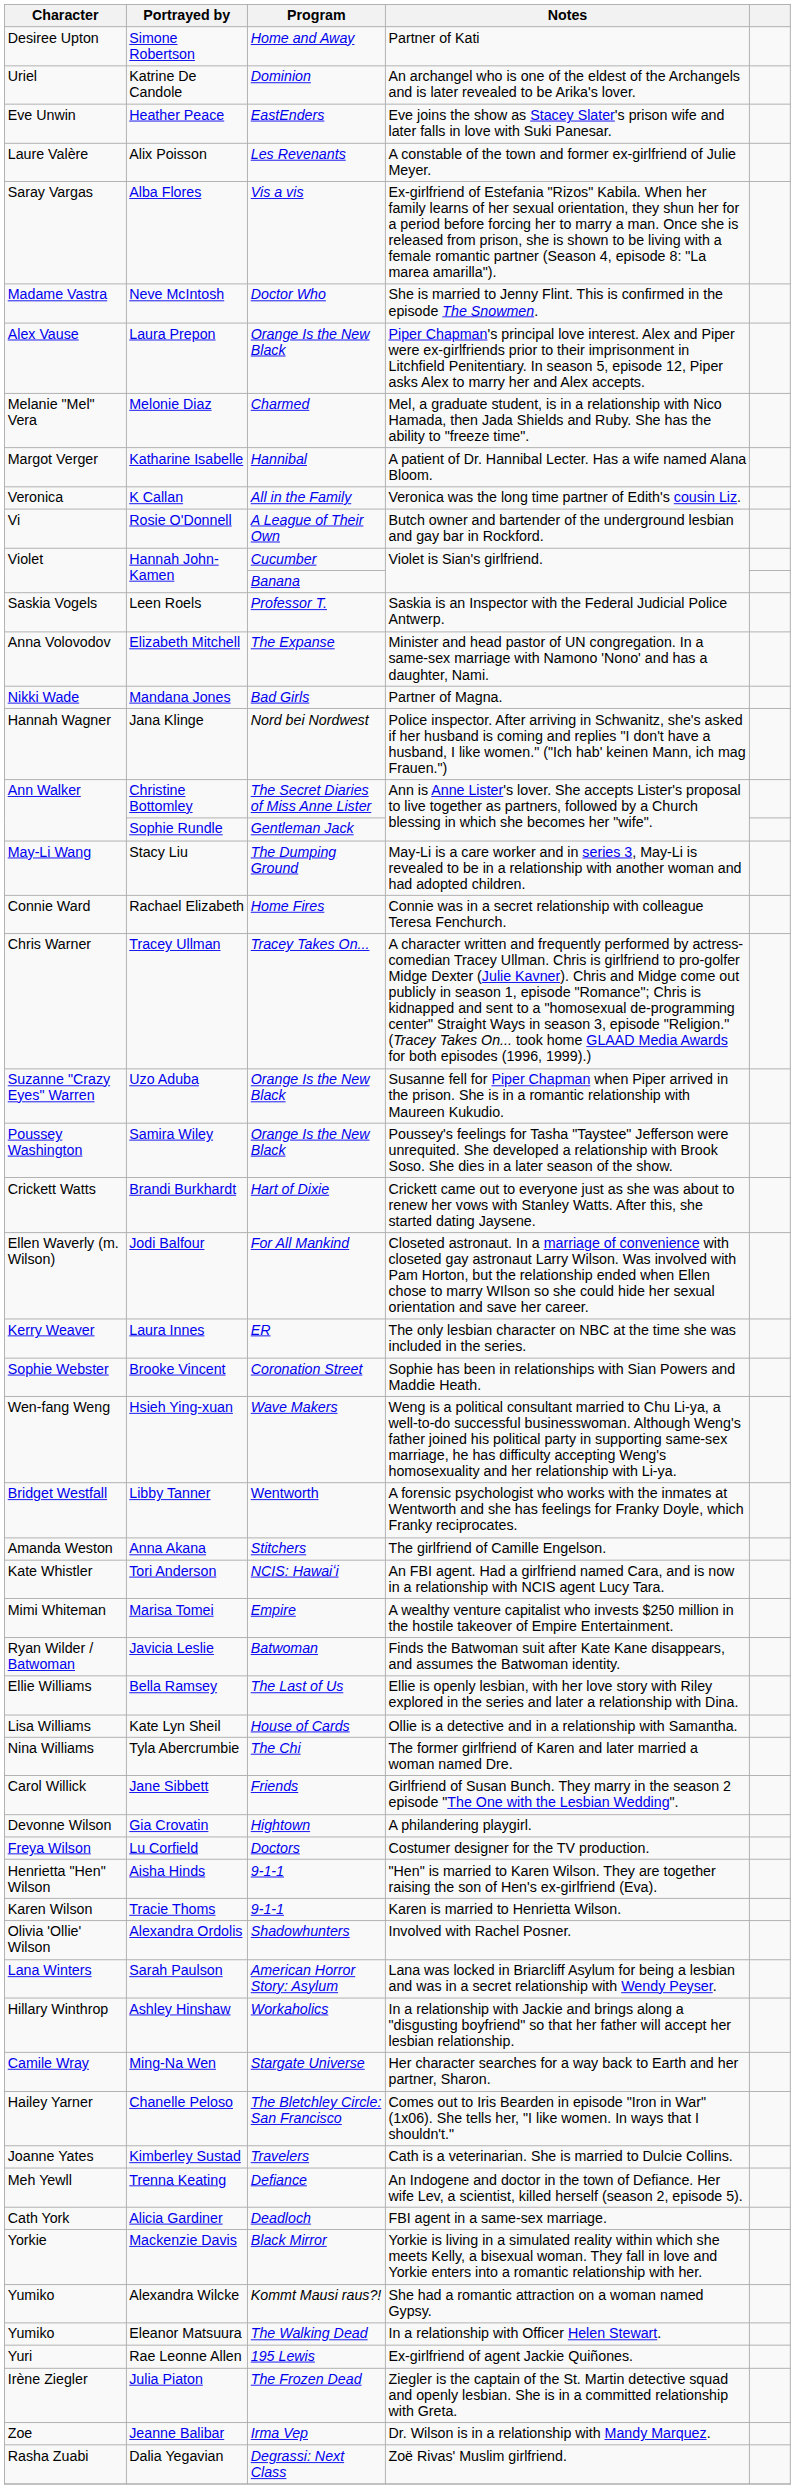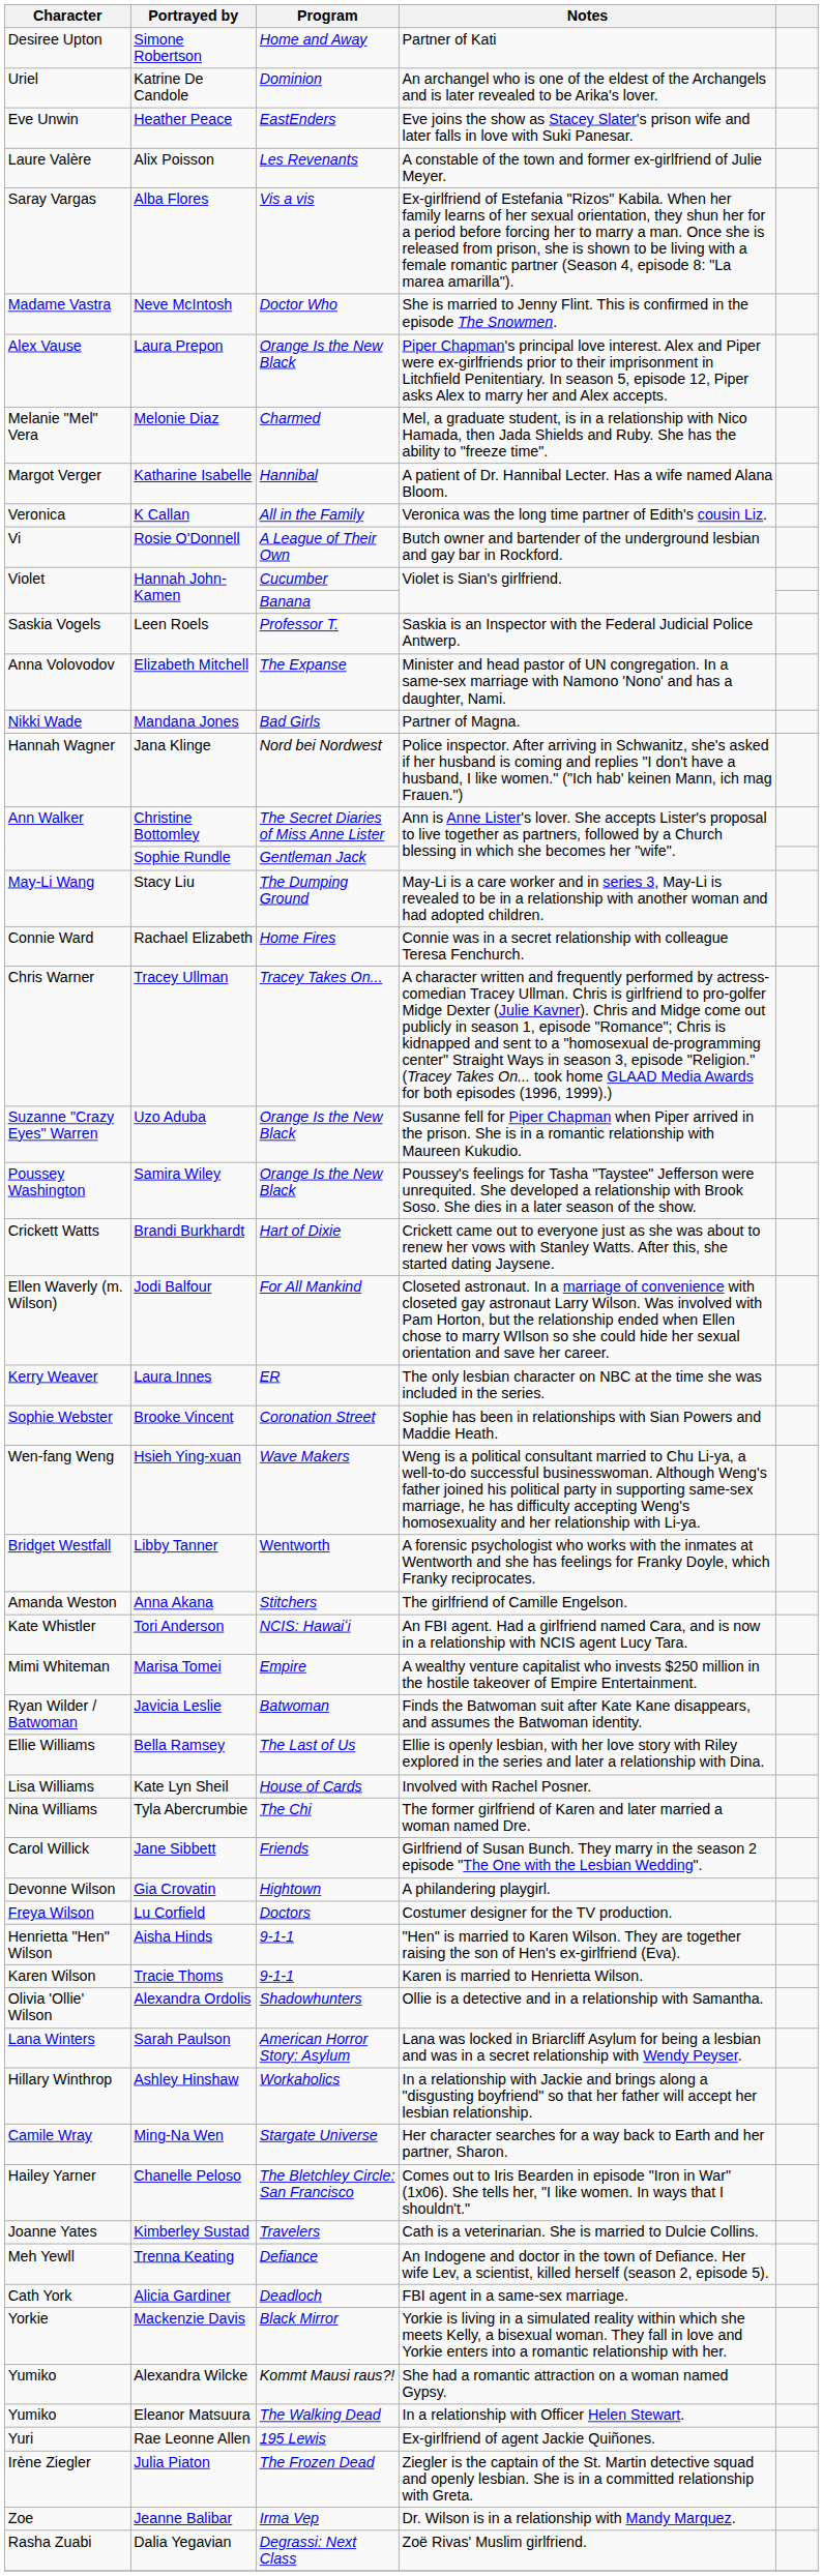 <table class="wikitable sortable" style="width:100%">
 <tr>
 <th style="width:15%;">Character</th>
 <th style="width:15%;">Portrayed by</th>
 <th style="width:17%;">Program</th>
 <th style="width:45%;">Notes</th>
 <th style="width:5%;" class="unsortable"></th>
 </tr>
 <tr valign="top">
 <td>Desiree Upton</td>
 <td><a href='#'>Simone Robertson</a></td>
 <td><em><a href='#'>Home and Away</a></em></td>
 <td>Partner of Kati</td>
 <td></td>
 </tr>
 <tr valign="top">
 <td>Uriel</td>
 <td>Katrine De Candole</td>
 <td><em><a href='#'>Dominion</a></em></td>
 <td>An archangel who is one of the eldest of the Archangels and is later revealed to be Arika's lover.</td>
 <td></td>
 </tr>
 <tr valign="top">
 <td>Eve Unwin</td>
 <td><a href='#'>Heather Peace</a></td>
 <td><em><a href='#'>EastEnders</a></em></td>
 <td>Eve joins the show as <a href='#'>Stacey Slater</a>'s prison wife and later falls in love with Suki Panesar.</td>
 <td></td>
 </tr>
 <tr valign="top">
 <td>Laure Valère</td>
 <td>Alix Poisson</td>
 <td><em><a href='#'>Les Revenants</a></em></td>
 <td>A constable of the town and former ex-girlfriend of Julie Meyer.</td>
 <td></td>
 </tr>
 <tr valign="top">
 <td>Saray Vargas</td>
 <td><a href='#'>Alba Flores</a></td>
 <td><em><a href='#'>Vis a vis</a></em></td>
 <td>Ex-girlfriend of Estefania "Rizos" Kabila. When her family learns of her sexual orientation, they shun her for a period before forcing her to marry a man. Once she is released from prison, she is shown to be living with a female romantic partner (Season 4, episode 8: "La marea amarilla").</td>
 <td></td>
 </tr>
 <tr valign="top">
 <td><a href='#'>Madame Vastra</a></td>
 <td><a href='#'>Neve McIntosh</a></td>
 <td><em><a href='#'>Doctor Who</a></em></td>
 <td>She is married to Jenny Flint. This is confirmed in the episode <em><a href='#'>The Snowmen</a></em>.</td>
 <td></td>
 </tr>
 <tr valign="top">
 <td><a href='#'>Alex Vause</a></td>
 <td><a href='#'>Laura Prepon</a></td>
 <td><em><a href='#'>Orange Is the New Black</a></em></td>
 <td><a href='#'>Piper Chapman</a>'s principal love interest. Alex and Piper were ex-girlfriends prior to their imprisonment in Litchfield Penitentiary. In season 5, episode 12, Piper asks Alex to marry her and Alex accepts.</td>
 <td></td>
 </tr>
 <tr valign="top">
 <td>Melanie "Mel" Vera</td>
 <td><a href='#'>Melonie Diaz</a></td>
 <td><em><a href='#'>Charmed</a></em></td>
 <td>Mel, a graduate student, is in a relationship with Nico Hamada, then Jada Shields and Ruby. She has the ability to "freeze time".</td>
 <td></td>
 </tr>
 <tr valign="top">
 <td>Margot Verger</td>
 <td><a href='#'>Katharine Isabelle</a></td>
 <td><em><a href='#'>Hannibal</a></em></td>
 <td>A patient of Dr. Hannibal Lecter. Has a wife named Alana Bloom.</td>
 <td></td>
 </tr>
 <tr valign="top">
 <td>Veronica</td>
 <td><a href='#'>K Callan</a></td>
 <td><em><a href='#'>All in the Family</a></em></td>
 <td>Veronica was the long time partner of Edith's <a href='#'>cousin Liz</a>.</td>
 <td></td>
 </tr>
 <tr valign="top">
 <td>Vi</td>
 <td><a href='#'>Rosie O'Donnell</a></td>
 <td><em><a href='#'>A League of Their Own</a></em></td>
 <td>Butch owner and bartender of the underground lesbian and gay bar in Rockford.</td>
 <td></td>
 </tr>
 <tr valign="top">
 <td rowspan="2">Violet</td>
 <td rowspan="2"><a href='#'>Hannah John-Kamen</a></td>
 <td><em><a href='#'>Cucumber</a></em></td>
 <td rowspan="2">Violet is Sian's girlfriend.</td>
 <td></td>
 </tr>
 <tr valign="top">
 <td><em><a href='#'>Banana</a></em></td>
 </tr>
 <tr valign="top">
 <td>Saskia Vogels</td>
 <td>Leen Roels</td>
 <td><em><a href='#'>Professor T.</a></em></td>
 <td>Saskia is an Inspector with the Federal Judicial Police Antwerp.</td>
 <td></td>
 </tr>
 <tr valign="top">
 <td>Anna Volovodov</td>
 <td><a href='#'>Elizabeth Mitchell</a></td>
 <td><em><a href='#'>The Expanse</a></em></td>
 <td>Minister and head pastor of UN congregation. In a same-sex marriage with Namono 'Nono' and has a daughter, Nami.</td>
 <td></td>
 </tr>
 <tr valign="top">
 <td><a href='#'>Nikki Wade</a></td>
 <td><a href='#'>Mandana Jones</a></td>
 <td><a href='#'><em>Bad Girls</em></a></td>
 <td>Partner of Magna.</td>
 <td></td>
 </tr>
 <tr valign="top">
 <td>Hannah Wagner</td>
 <td>Jana Klinge</td>
 <td><em>Nord bei Nordwest</em></td>
 <td>Police inspector. After arriving in Schwanitz, she's asked if her husband is coming and replies "I don't have a husband, I like women." ("Ich hab' keinen Mann, ich mag Frauen.")</td>
 <td></td>
 </tr>
 <tr valign="top">
 <td rowspan="2"><a href='#'>Ann Walker</a></td>
 <td><a href='#'>Christine Bottomley</a></td>
 <td><em><a href='#'>The Secret Diaries of Miss Anne Lister</a></em></td>
 <td rowspan="2">Ann is <a href='#'>Anne Lister</a>'s lover. She accepts Lister's proposal to live together as partners, followed by a Church blessing in which she becomes her "wife".</td>
 <td></td>
 </tr>
 <tr valign="top">
 <td><a href='#'>Sophie Rundle</a></td>
 <td><em><a href='#'>Gentleman Jack</a></em></td>
 </tr>
 <tr valign="top">
 <td><a href='#'>May-Li Wang</a></td>
 <td>Stacy Liu</td>
 <td><em><a href='#'>The Dumping Ground</a></em></td>
 <td>May-Li is a care worker and in <a href='#'>series 3</a>, May-Li is revealed to be in a relationship with another woman and had adopted children.</td>
 <td></td>
 </tr>
 <tr valign="top">
 <td>Connie Ward</td>
 <td>Rachael Elizabeth</td>
 <td><em><a href='#'>Home Fires</a></em></td>
 <td>Connie was in a secret relationship with colleague Teresa Fenchurch.</td>
 <td></td>
 </tr>
 <tr valign="top">
 <td>Chris Warner</td>
 <td><a href='#'>Tracey Ullman</a></td>
 <td><em><a href='#'>Tracey Takes On...</a></em></td>
 <td>A character written and frequently performed by actress-comedian Tracey Ullman. Chris is girlfriend to pro-golfer Midge Dexter (<a href='#'>Julie Kavner</a>). Chris and Midge come out publicly in season 1, episode "Romance"; Chris is kidnapped and sent to a "homosexual de-programming center" Straight Ways in season 3, episode "Religion."  (<em>Tracey Takes On...</em> took home <a href='#'>GLAAD Media Awards</a> for both episodes (1996, 1999).)</td>
 <td></td>
 </tr>
 <tr valign="top">
 <td><a href='#'>Suzanne "Crazy Eyes" Warren</a></td>
 <td><a href='#'>Uzo Aduba</a></td>
 <td><em><a href='#'>Orange Is the New Black</a></em></td>
 <td>Susanne fell for <a href='#'>Piper Chapman</a> when Piper arrived in the prison. She is in a romantic relationship with Maureen Kukudio.</td>
 <td></td>
 </tr>
 <tr valign="top">
 <td><a href='#'>Poussey Washington</a></td>
 <td><a href='#'>Samira Wiley</a></td>
 <td><em><a href='#'>Orange Is the New Black</a></em></td>
 <td>Poussey's feelings for Tasha "Taystee" Jefferson were unrequited. She developed a relationship with Brook Soso. She dies in a later season of the show.</td>
 <td></td>
 </tr>
 <tr valign="top">
 <td>Crickett Watts</td>
 <td><a href='#'>Brandi Burkhardt</a></td>
 <td><em><a href='#'>Hart of Dixie</a></em></td>
 <td>Crickett came out to everyone just as she was about to renew her vows with Stanley Watts.  After this, she started dating Jaysene.</td>
 <td></td>
 </tr>
 <tr valign="top">
 <td>Ellen Waverly (m. Wilson)</td>
 <td><a href='#'>Jodi Balfour</a></td>
 <td><em><a href='#'>For All Mankind</a></em></td>
 <td>Closeted astronaut. In a <a href='#'>marriage of convenience</a> with closeted gay astronaut Larry Wilson. Was involved with Pam Horton, but the relationship ended when Ellen chose to marry WIlson so she could hide her sexual orientation and save her career.</td>
 <td></td>
 </tr>
 <tr valign="top">
 <td><a href='#'>Kerry Weaver</a></td>
 <td><a href='#'>Laura Innes</a></td>
 <td><em><a href='#'>ER</a></em></td>
 <td>The only lesbian character on NBC at the time she was included in the series.</td>
 <td></td>
 </tr>
 <tr valign="top">
 <td><a href='#'>Sophie Webster</a></td>
 <td><a href='#'>Brooke Vincent</a></td>
 <td><em><a href='#'>Coronation Street</a></em></td>
 <td>Sophie has been in relationships with Sian Powers and Maddie Heath.</td>
 <td></td>
 </tr>
 <tr valign="top">
 <td>Wen-fang Weng</td>
 <td><a href='#'>Hsieh Ying-xuan</a></td>
 <td><em><a href='#'>Wave Makers</a></em></td>
 <td>Weng is a political consultant married to Chu Li-ya, a well-to-do successful businesswoman. Although Weng's father joined his political party in supporting same-sex marriage, he has difficulty accepting Weng's homosexuality and her relationship with Li-ya.</td>
 <td></td>
 </tr>
 <tr valign="top">
 <td><a href='#'>Bridget Westfall</a></td>
 <td><a href='#'>Libby Tanner</a></td>
 <td><a href='#'>Wentworth</a></td>
 <td>A forensic psychologist who works with the inmates at Wentworth and she has feelings for Franky Doyle, which Franky reciprocates.</td>
 <td></td>
 </tr>
 <tr valign="top">
 <td>Amanda Weston</td>
 <td><a href='#'>Anna Akana</a></td>
 <td><em><a href='#'>Stitchers</a></em></td>
 <td>The girlfriend of Camille Engelson.</td>
 <td></td>
 </tr>
 <tr valign="top">
 <td>Kate Whistler</td>
 <td><a href='#'>Tori Anderson</a></td>
 <td><em><a href='#'>NCIS: Hawaiʻi</a></em></td>
 <td>An FBI agent. Had a girlfriend named Cara, and is now in a relationship with NCIS agent Lucy Tara.</td>
 <td></td>
 </tr>
 <tr valign="top">
 <td>Mimi Whiteman</td>
 <td><a href='#'>Marisa Tomei</a></td>
 <td><em><a href='#'>Empire</a></em></td>
 <td>A wealthy venture capitalist who invests $250 million in the hostile takeover of Empire Entertainment.</td>
 <td></td>
 </tr>
 <tr valign="top">
 <td>Ryan Wilder / <a href='#'>Batwoman</a></td>
 <td><a href='#'>Javicia Leslie</a></td>
 <td><em><a href='#'>Batwoman</a></em></td>
 <td>Finds the Batwoman suit after Kate Kane disappears, and assumes the Batwoman identity.</td>
 <td></td>
 </tr>
 <tr valign="top">
 <td>Ellie Williams</td>
 <td><a href='#'>Bella Ramsey</a></td>
 <td><em><a href='#'>The Last of Us</a></em></td>
 <td>Ellie is openly lesbian, with her love story with Riley explored in the series and later a relationship with Dina.</td>
 <td></td>
 </tr>
 <tr valign="top">
 <td>Lisa Williams</td>
 <td>Kate Lyn Sheil</td>
 <td><em><a href='#'>House of Cards</a></em></td>
-<td>Ollie is a detective and in a relationship with Samantha.</td>
+<td>Involved with Rachel Posner.</td>
 <td></td>
 </tr>
 <tr valign="top">
 <td>Nina Williams</td>
 <td>Tyla Abercrumbie</td>
 <td><em><a href='#'>The Chi</a></em></td>
 <td>The former girlfriend of Karen and later married a woman named Dre.</td>
 <td></td>
 </tr>
 <tr valign="top">
 <td>Carol Willick</td>
 <td><a href='#'>Jane Sibbett</a></td>
 <td><em><a href='#'>Friends</a></em></td>
 <td>Girlfriend of Susan Bunch. They marry in the season 2 episode "<a href='#'>The One with the Lesbian Wedding</a>".</td>
 <td></td>
 </tr>
 <tr valign="top">
 <td>Devonne Wilson</td>
 <td><a href='#'>Gia Crovatin</a></td>
 <td><em><a href='#'>Hightown</a></em></td>
 <td>A philandering playgirl.</td>
 <td></td>
 </tr>
 <tr valign="top">
 <td><a href='#'>Freya Wilson</a></td>
 <td><a href='#'>Lu Corfield</a></td>
 <td><em><a href='#'>Doctors</a></em></td>
 <td>Costumer designer for the TV production.</td>
 <td></td>
 </tr>
 <tr valign="top">
 <td>Henrietta "Hen" Wilson</td>
 <td><a href='#'>Aisha Hinds</a></td>
 <td><em><a href='#'>9-1-1</a></em></td>
 <td>"Hen" is married to Karen Wilson. They are together raising the son of Hen's ex-girlfriend (Eva).</td>
 <td></td>
 </tr>
 <tr valign="top">
 <td>Karen Wilson</td>
 <td><a href='#'>Tracie Thoms</a></td>
 <td><em><a href='#'>9-1-1</a></em></td>
 <td>Karen is married to Henrietta Wilson.</td>
 <td></td>
 </tr>
 <tr valign="top">
 <td>Olivia 'Ollie' Wilson</td>
 <td><a href='#'>Alexandra Ordolis</a></td>
 <td><em><a href='#'>Shadowhunters</a></em></td>
-<td>Involved with Rachel Posner.</td>
+<td>Ollie is a detective and in a relationship with Samantha.</td>
 <td></td>
 </tr>
 <tr valign="top">
 <td><a href='#'>Lana Winters</a></td>
 <td><a href='#'>Sarah Paulson</a></td>
 <td><em><a href='#'>American Horror Story: Asylum</a></em></td>
 <td>Lana was locked in Briarcliff Asylum for being a lesbian and was in a secret relationship with <a href='#'>Wendy Peyser</a>.</td>
 <td></td>
 </tr>
 <tr valign="top">
 <td>Hillary Winthrop</td>
 <td><a href='#'>Ashley Hinshaw</a></td>
 <td><em><a href='#'>Workaholics</a></em></td>
 <td>In a relationship with Jackie and brings along a "disgusting boyfriend" so that her father will accept her lesbian relationship.</td>
 <td></td>
 </tr>
 <tr valign="top">
 <td><a href='#'>Camile Wray</a></td>
 <td><a href='#'>Ming-Na Wen</a></td>
 <td><em><a href='#'>Stargate Universe</a></em></td>
 <td>Her character searches for a way back to Earth and her partner, Sharon.</td>
 <td></td>
 </tr>
 <tr valign="top">
 <td>Hailey Yarner</td>
 <td><a href='#'>Chanelle Peloso</a></td>
 <td><em><a href='#'>The Bletchley Circle: San Francisco</a></em></td>
 <td>Comes out to Iris Bearden in episode "Iron in War" (1x06). She tells her, "I like women. In ways that I shouldn't."</td>
 <td></td>
 </tr>
 <tr valign="top">
 <td>Joanne Yates</td>
 <td><a href='#'>Kimberley Sustad</a></td>
 <td><em><a href='#'>Travelers</a></em></td>
 <td>Cath is a veterinarian. She is married to Dulcie Collins.</td>
 <td></td>
 </tr>
 <tr valign="top">
 <td>Meh Yewll</td>
 <td><a href='#'>Trenna Keating</a></td>
 <td><em><a href='#'>Defiance</a></em></td>
 <td>An Indogene and doctor in the town of Defiance. Her wife Lev, a scientist, killed herself (season 2, episode 5).</td>
 <td></td>
 </tr>
 <tr valign="top">
 <td>Cath York</td>
 <td><a href='#'>Alicia Gardiner</a></td>
 <td><em><a href='#'>Deadloch</a></em></td>
 <td>FBI agent in a same-sex marriage.</td>
 <td></td>
 </tr>
 <tr valign="top">
 <td>Yorkie</td>
 <td><a href='#'>Mackenzie Davis</a></td>
 <td><em><a href='#'>Black Mirror</a></em></td>
 <td>Yorkie is living in a simulated reality within which she meets Kelly, a bisexual woman. They fall in love and Yorkie enters into a romantic relationship with her.</td>
 <td></td>
 </tr>
 <tr valign="top">
 <td>Yumiko</td>
 <td>Alexandra Wilcke</td>
 <td><em>Kommt Mausi raus?!</em></td>
 <td>She had a romantic attraction on a woman named Gypsy.</td>
 <td></td>
 </tr>
 <tr valign="top">
 <td>Yumiko</td>
 <td>Eleanor Matsuura</td>
 <td><em><a href='#'>The Walking Dead</a></em></td>
 <td>In a relationship with Officer <a href='#'>Helen Stewart</a>.</td>
 <td></td>
 </tr>
 <tr valign="top">
 <td>Yuri</td>
 <td>Rae Leonne Allen</td>
 <td><em><a href='#'>195 Lewis</a></em></td>
 <td>Ex-girlfriend of agent Jackie Quiñones.</td>
 <td></td>
 </tr>
 <tr valign="top">
 <td>Irène Ziegler</td>
 <td><a href='#'>Julia Piaton</a></td>
 <td><em><a href='#'>The Frozen Dead</a></em></td>
 <td>Ziegler is the captain of the St. Martin detective squad and openly lesbian.  She is in a committed relationship with Greta.</td>
 <td></td>
 </tr>
 <tr valign="top">
 <td>Zoe</td>
 <td><a href='#'>Jeanne Balibar</a></td>
 <td><em><a href='#'>Irma Vep</a></em></td>
 <td>Dr. Wilson is in a relationship with <a href='#'>Mandy Marquez</a>.</td>
 <td></td>
 </tr>
 <tr valign="top">
 <td>Rasha Zuabi</td>
 <td>Dalia Yegavian</td>
 <td><em><a href='#'>Degrassi: Next Class</a></em></td>
 <td>Zoë Rivas' Muslim girlfriend.</td>
 <td></td>
 </tr>
 <tr valign="top">
 </tr>
 </table>
